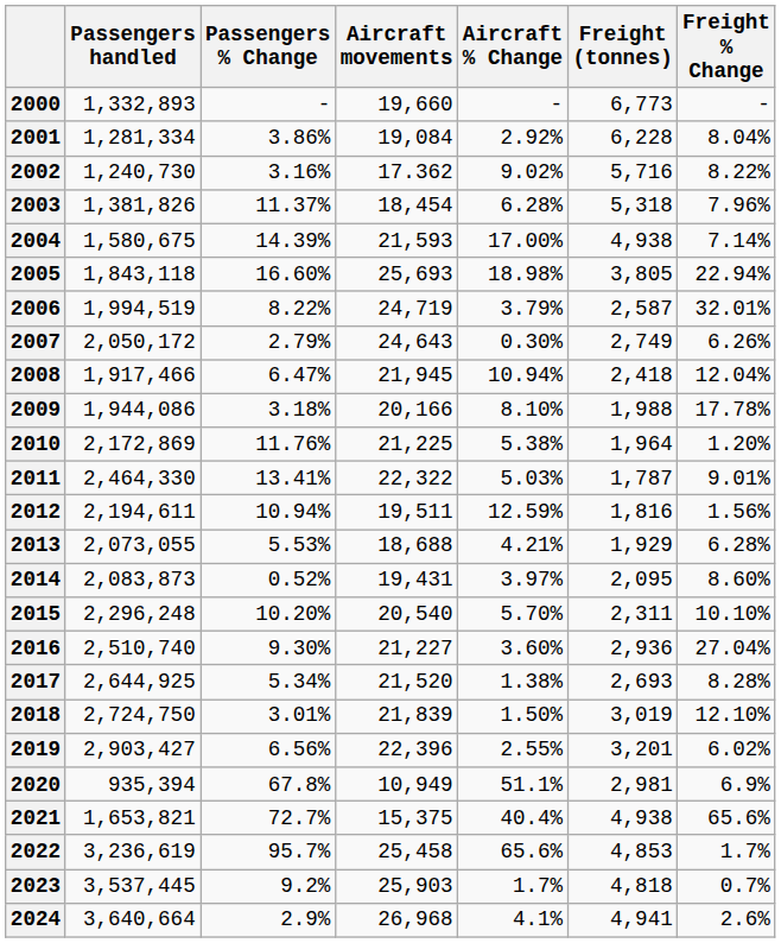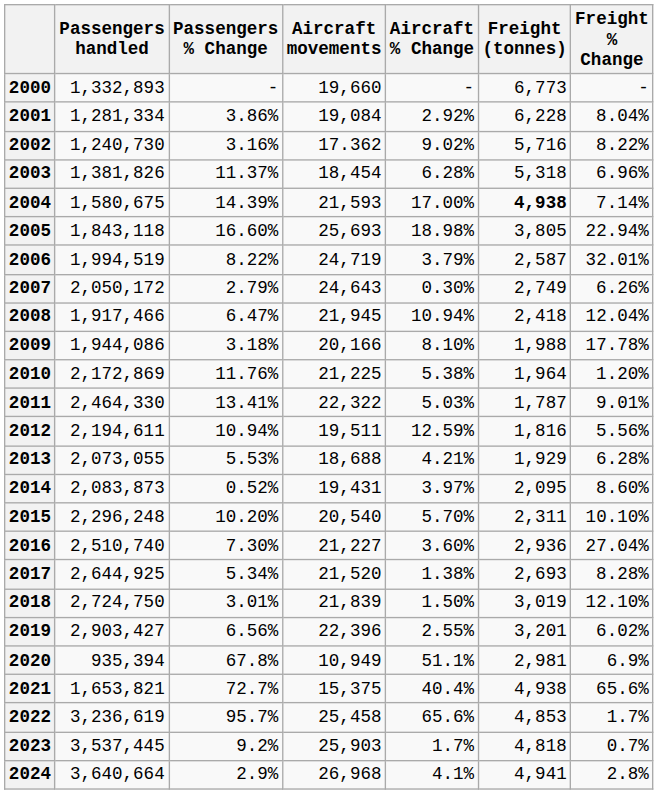 <table class="wikitable" style="text-align: right; width:250px;" align="center">
 <tr>
 <th style="width:75px"></th>
 <th style="width:100px">Passengers handled</th>
 <th style="width:100px">Passengers % Change</th>
 <th style="width:100px">Aircraft movements</th>
 <th style="width:100px">Aircraft % Change</th>
 <th style="width:100px">Freight (tonnes)</th>
 <th style="width:125px">Freight % Change</th>
 </tr>
 <tr>
 <th>2000</th>
 <td>1,332,893</td>
 <td>-</td>
 <td>19,660</td>
 <td>-</td>
 <td>6,773</td>
 <td>-</td>
 </tr>
 <tr>
 <th>2001</th>
 <td>1,281,334</td>
 <td> 3.86%</td>
 <td>19,084</td>
 <td> 2.92%</td>
 <td>6,228</td>
 <td> 8.04%</td>
 </tr>
 <tr>
 <th>2002</th>
 <td>1,240,730</td>
 <td> 3.16%</td>
 <td>17.362</td>
 <td> 9.02%</td>
 <td>5,716</td>
 <td> 8.22%</td>
 </tr>
 <tr>
 <th>2003</th>
 <td>1,381,826</td>
 <td> 11.37%</td>
 <td>18,454</td>
 <td> 6.28%</td>
 <td>5,318</td>
-<td> 7.96%</td>
+<td> 6.96%</td>
 </tr>
 <tr>
 <th>2004</th>
 <td>1,580,675</td>
 <td> 14.39%</td>
 <td>21,593</td>
 <td> 17.00%</td>
-<td>4,938</td>
+<td><strong>4,938</strong></td>
 <td> 7.14%</td>
 </tr>
 <tr>
 <th>2005</th>
 <td>1,843,118</td>
 <td> 16.60%</td>
 <td>25,693</td>
 <td> 18.98%</td>
 <td>3,805</td>
 <td> 22.94%</td>
 </tr>
 <tr>
 <th>2006</th>
 <td>1,994,519</td>
 <td> 8.22%</td>
 <td>24,719</td>
 <td> 3.79%</td>
 <td>2,587</td>
 <td> 32.01%</td>
 </tr>
 <tr>
 <th>2007</th>
 <td>2,050,172</td>
 <td> 2.79%</td>
 <td>24,643</td>
 <td> 0.30%</td>
 <td>2,749</td>
 <td> 6.26%</td>
 </tr>
 <tr>
 <th>2008</th>
 <td>1,917,466</td>
 <td> 6.47%</td>
 <td>21,945</td>
 <td> 10.94%</td>
 <td>2,418</td>
 <td> 12.04%</td>
 </tr>
 <tr>
 <th>2009</th>
 <td>1,944,086</td>
 <td> 3.18%</td>
 <td>20,166</td>
 <td> 8.10%</td>
 <td>1,988</td>
 <td> 17.78%</td>
 </tr>
 <tr>
 <th>2010</th>
 <td>2,172,869</td>
 <td> 11.76%</td>
 <td>21,225</td>
 <td> 5.38%</td>
 <td>1,964</td>
 <td> 1.20%</td>
 </tr>
 <tr>
 <th>2011</th>
 <td>2,464,330</td>
 <td> 13.41%</td>
 <td>22,322</td>
 <td> 5.03%</td>
 <td>1,787</td>
 <td> 9.01%</td>
 </tr>
 <tr>
 <th>2012</th>
 <td>2,194,611</td>
 <td> 10.94%</td>
 <td>19,511</td>
 <td> 12.59%</td>
 <td>1,816</td>
-<td> 1.56%</td>
+<td> 5.56%</td>
 </tr>
 <tr>
 <th>2013</th>
 <td>2,073,055</td>
 <td> 5.53%</td>
 <td>18,688</td>
 <td> 4.21%</td>
 <td>1,929</td>
 <td> 6.28%</td>
 </tr>
 <tr>
 <th>2014</th>
 <td>2,083,873</td>
 <td> 0.52%</td>
 <td>19,431</td>
 <td> 3.97%</td>
 <td>2,095</td>
 <td> 8.60%</td>
 </tr>
 <tr>
 <th>2015</th>
 <td>2,296,248</td>
 <td> 10.20%</td>
 <td>20,540</td>
 <td> 5.70%</td>
 <td>2,311</td>
 <td> 10.10%</td>
 </tr>
 <tr>
 <th>2016</th>
 <td>2,510,740</td>
-<td> 9.30%</td>
+<td> 7.30%</td>
 <td>21,227</td>
 <td> 3.60%</td>
 <td>2,936</td>
 <td> 27.04%</td>
 </tr>
 <tr>
 <th>2017</th>
 <td>2,644,925</td>
 <td> 5.34%</td>
 <td>21,520</td>
 <td> 1.38%</td>
 <td>2,693</td>
 <td> 8.28%</td>
 </tr>
 <tr>
 <th>2018</th>
 <td>2,724,750</td>
 <td> 3.01%</td>
 <td>21,839</td>
 <td> 1.50%</td>
 <td>3,019</td>
 <td> 12.10%</td>
 </tr>
 <tr>
 <th>2019</th>
 <td>2,903,427</td>
 <td> 6.56%</td>
 <td>22,396</td>
 <td> 2.55%</td>
 <td>3,201</td>
 <td> 6.02%</td>
 </tr>
 <tr>
 <th>2020</th>
 <td>935,394</td>
 <td> 67.8%</td>
 <td>10,949</td>
 <td> 51.1%</td>
 <td>2,981</td>
 <td> 6.9%</td>
 </tr>
 <tr>
 <th>2021</th>
 <td>1,653,821</td>
 <td> 72.7%</td>
 <td>15,375</td>
 <td> 40.4%</td>
 <td>4,938</td>
 <td> 65.6%</td>
 </tr>
 <tr>
 <th>2022</th>
 <td>3,236,619</td>
 <td> 95.7%</td>
 <td>25,458</td>
 <td> 65.6%</td>
 <td>4,853</td>
 <td> 1.7%</td>
 </tr>
 <tr>
 <th>2023</th>
 <td>3,537,445</td>
 <td> 9.2%</td>
 <td>25,903</td>
 <td> 1.7%</td>
 <td>4,818</td>
 <td> 0.7%</td>
 </tr>
 <tr>
 <th>2024</th>
 <td>3,640,664</td>
 <td> 2.9%</td>
 <td>26,968</td>
 <td> 4.1%</td>
 <td>4,941</td>
-<td> 2.6%</td>
+<td> 2.8%</td>
 </tr>
 </table>
